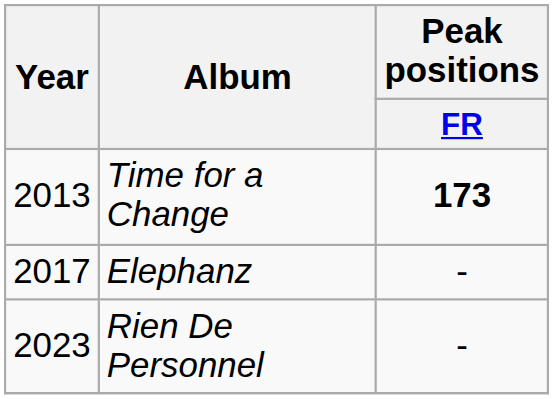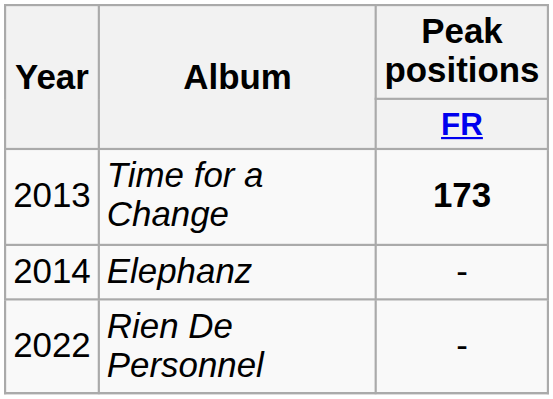 <table class="wikitable">
 <tr>
 <th align="center" rowspan="2" width="10">Year</th>
 <th align="center" rowspan="2" width="120">Album</th>
 <th align="center" colspan="1" width="20">Peak positions</th>
 </tr>
 <tr>
 <th scope="col" style="width:3em;font-size:90%;"><a href='#'>FR</a><br></th>
 </tr>
 <tr>
 <td style="text-align:center;">2013</td>
 <td><em>Time for a Change</em></td>
 <td style="text-align:center;"><strong>173</strong></td>
 </tr>
 <tr>
-<td style="text-align:center;">2017</td>
+<td style="text-align:center;">2014</td>
 <td><em>Elephanz</em></td>
 <td style="text-align:center;">-</td>
 </tr>
 <tr>
-<td style="text-align:center;">2023</td>
+<td style="text-align:center;">2022</td>
 <td><em>Rien De Personnel</em></td>
 <td style="text-align:center;">-</td>
 </tr>
 <tr>
 </tr>
 </table>
